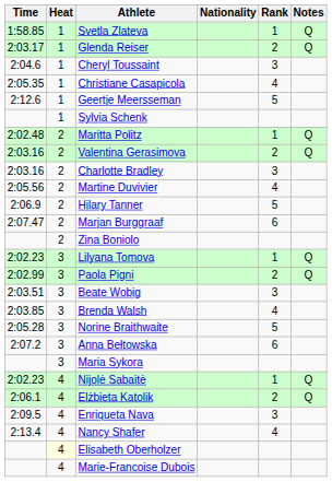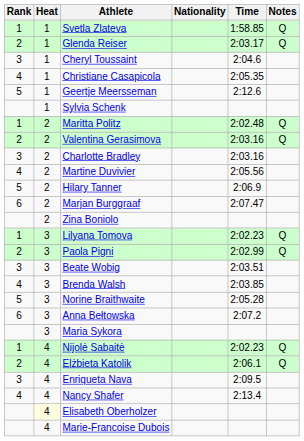 <table class="wikitable sortable" style="text-align:center">
 <tr>
-<th>Time</th>
+<th>Rank</th>
 <th>Heat</th>
 <th>Athlete</th>
 <th>Nationality</th>
-<th>Rank</th>
+<th>Time</th>
 <th>Notes</th>
 </tr>
 <tr bgcolor=ccffcc>
-<td>1:58.85</td>
+<td>1</td>
 <td>1</td>
 <td align=left><a href='#'>Svetla Zlateva</a></td>
 <td align=left></td>
-<td>1</td>
+<td>1:58.85</td>
 <td>Q</td>
 </tr>
 <tr bgcolor=ccffcc>
-<td>2:03.17</td>
+<td>2</td>
 <td>1</td>
 <td align=left><a href='#'>Glenda Reiser</a></td>
 <td align=left></td>
-<td>2</td>
+<td>2:03.17</td>
 <td>Q</td>
 </tr>
 <tr>
-<td>2:04.6</td>
+<td>3</td>
 <td>1</td>
 <td align=left><a href='#'>Cheryl Toussaint</a></td>
 <td align=left></td>
-<td>3</td>
+<td>2:04.6</td>
 <td></td>
 </tr>
 <tr>
-<td>2:05.35</td>
+<td>4</td>
 <td>1</td>
 <td align=left><a href='#'>Christiane Casapicola</a></td>
 <td align=left></td>
-<td>4</td>
+<td>2:05.35</td>
 <td></td>
 </tr>
 <tr>
-<td>2:12.6</td>
+<td>5</td>
 <td>1</td>
 <td align=left><a href='#'>Geertje Meersseman</a></td>
 <td align=left></td>
-<td>5</td>
+<td>2:12.6</td>
 <td></td>
 </tr>
 <tr>
 <td></td>
 <td>1</td>
 <td align=left><a href='#'>Sylvia Schenk</a></td>
 <td align=left></td>
 <td></td>
 <td></td>
 </tr>
 <tr bgcolor=ccffcc>
-<td>2:02.48</td>
+<td>1</td>
 <td>2</td>
 <td align=left><a href='#'>Maritta Politz</a></td>
 <td align=left></td>
-<td>1</td>
+<td>2:02.48</td>
 <td>Q</td>
 </tr>
 <tr bgcolor=ccffcc>
-<td>2:03.16</td>
+<td>2</td>
 <td>2</td>
 <td align=left><a href='#'>Valentina Gerasimova</a></td>
 <td align=left></td>
-<td>2</td>
+<td>2:03.16</td>
 <td>Q</td>
 </tr>
 <tr>
-<td>2:03.16</td>
+<td>3</td>
 <td>2</td>
 <td align=left><a href='#'>Charlotte Bradley</a></td>
 <td align=left></td>
-<td>3</td>
+<td>2:03.16</td>
 <td></td>
 </tr>
 <tr>
-<td>2:05.56</td>
+<td>4</td>
 <td>2</td>
 <td align=left><a href='#'>Martine Duvivier</a></td>
 <td align=left></td>
-<td>4</td>
+<td>2:05.56</td>
 <td></td>
 </tr>
 <tr>
-<td>2:06.9</td>
+<td>5</td>
 <td>2</td>
 <td align=left><a href='#'>Hilary Tanner</a></td>
 <td align=left></td>
-<td>5</td>
+<td>2:06.9</td>
 <td></td>
 </tr>
 <tr>
-<td>2:07.47</td>
+<td>6</td>
 <td>2</td>
 <td align=left><a href='#'>Marjan Burggraaf</a></td>
 <td align=left></td>
-<td>6</td>
+<td>2:07.47</td>
 <td></td>
 </tr>
 <tr>
 <td></td>
 <td>2</td>
 <td align=left><a href='#'>Zina Boniolo</a></td>
 <td align=left></td>
 <td></td>
 <td></td>
 </tr>
 <tr bgcolor=ccffcc>
-<td>2:02.23</td>
+<td>1</td>
 <td>3</td>
 <td align=left><a href='#'>Lilyana Tomova</a></td>
 <td align=left></td>
-<td>1</td>
+<td>2:02.23</td>
 <td>Q</td>
 </tr>
 <tr bgcolor=ccffcc>
-<td>2:02.99</td>
+<td>2</td>
 <td>3</td>
 <td align=left><a href='#'>Paola Pigni</a></td>
 <td align=left></td>
-<td>2</td>
+<td>2:02.99</td>
 <td>Q</td>
 </tr>
 <tr>
-<td>2:03.51</td>
+<td>3</td>
 <td>3</td>
 <td align=left><a href='#'>Beate Wobig</a></td>
 <td align=left></td>
-<td>3</td>
+<td>2:03.51</td>
 <td></td>
 </tr>
 <tr>
-<td>2:03.85</td>
+<td>4</td>
 <td>3</td>
 <td align=left><a href='#'>Brenda Walsh</a></td>
 <td align=left></td>
-<td>4</td>
+<td>2:03.85</td>
 <td></td>
 </tr>
 <tr>
-<td>2:05.28</td>
+<td>5</td>
 <td>3</td>
 <td align=left><a href='#'>Norine Braithwaite</a></td>
 <td align=left></td>
-<td>5</td>
+<td>2:05.28</td>
 <td></td>
 </tr>
 <tr>
-<td>2:07.2</td>
+<td>6</td>
 <td>3</td>
 <td align=left><a href='#'>Anna Bełtowska</a></td>
 <td align=left></td>
-<td>6</td>
+<td>2:07.2</td>
 <td></td>
 </tr>
 <tr>
 <td></td>
 <td>3</td>
 <td align=left><a href='#'>Maria Sykora</a></td>
 <td align=left></td>
 <td></td>
 <td></td>
 </tr>
 <tr bgcolor=ccffcc>
-<td>2:02.23</td>
+<td>1</td>
 <td>4</td>
 <td align=left><a href='#'>Nijolė Sabaitė</a></td>
 <td align=left></td>
-<td>1</td>
+<td>2:02.23</td>
 <td>Q</td>
 </tr>
 <tr bgcolor=ccffcc>
-<td>2:06.1</td>
+<td>2</td>
 <td>4</td>
 <td align=left><a href='#'>Elżbieta Katolik</a></td>
 <td align=left></td>
-<td>2</td>
+<td>2:06.1</td>
 <td>Q</td>
 </tr>
 <tr>
-<td>2:09.5</td>
+<td>3</td>
 <td>4</td>
 <td align=left><a href='#'>Enriqueta Nava</a></td>
 <td align=left></td>
-<td>3</td>
+<td>2:09.5</td>
 <td></td>
 </tr>
 <tr>
-<td>2:13.4</td>
+<td>4</td>
 <td>4</td>
 <td align=left><a href='#'>Nancy Shafer</a></td>
 <td align=left></td>
-<td>4</td>
+<td>2:13.4</td>
 <td></td>
 </tr>
 <tr>
 <td></td>
 <td style="background: lightyellow;">4</td>
 <td align=left><a href='#'>Elisabeth Oberholzer</a></td>
 <td align=left></td>
 <td></td>
 <td></td>
 </tr>
 <tr>
 <td></td>
 <td>4</td>
 <td align=left><a href='#'>Marie-Francoise Dubois</a></td>
 <td align=left></td>
 <td></td>
 <td></td>
 </tr>
 </table>
